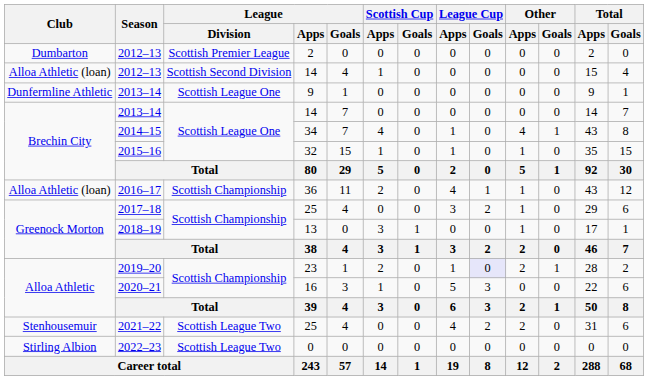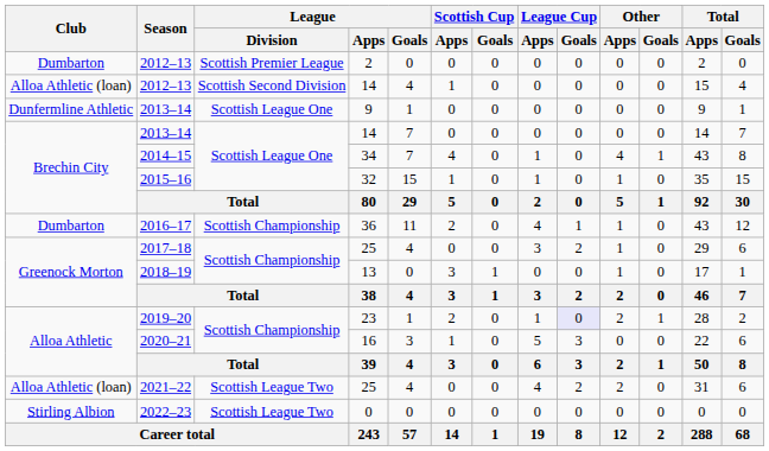 <table class="wikitable" style="text-align:center">
 <tr>
 <th rowspan="2">Club</th>
 <th rowspan="2">Season</th>
 <th colspan="3">League</th>
 <th colspan="2"><a href='#'>Scottish Cup</a></th>
 <th colspan="2"><a href='#'>League Cup</a></th>
 <th colspan="2">Other</th>
 <th colspan="2">Total</th>
 </tr>
 <tr>
 <th>Division</th>
 <th>Apps</th>
 <th>Goals</th>
 <th>Apps</th>
 <th>Goals</th>
 <th>Apps</th>
 <th>Goals</th>
 <th>Apps</th>
 <th>Goals</th>
 <th>Apps</th>
 <th>Goals</th>
 </tr>
 <tr>
 <td><a href='#'>Dumbarton</a></td>
 <td><a href='#'>2012–13</a></td>
 <td><a href='#'>Scottish Premier League</a></td>
 <td>2</td>
 <td>0</td>
 <td>0</td>
 <td>0</td>
 <td>0</td>
 <td>0</td>
 <td>0</td>
 <td>0</td>
 <td>2</td>
 <td>0</td>
 </tr>
 <tr>
 <td><a href='#'>Alloa Athletic</a> (loan)</td>
 <td><a href='#'>2012–13</a></td>
 <td><a href='#'>Scottish Second Division</a></td>
 <td>14</td>
 <td>4</td>
 <td>1</td>
 <td>0</td>
 <td>0</td>
 <td>0</td>
 <td>0</td>
 <td>0</td>
 <td>15</td>
 <td>4</td>
 </tr>
 <tr>
 <td><a href='#'>Dunfermline Athletic</a></td>
 <td><a href='#'>2013–14</a></td>
 <td><a href='#'>Scottish League One</a></td>
 <td>9</td>
 <td>1</td>
 <td>0</td>
 <td>0</td>
 <td>0</td>
 <td>0</td>
 <td>0</td>
 <td>0</td>
 <td>9</td>
 <td>1</td>
 </tr>
 <tr>
 <td rowspan="4"><a href='#'>Brechin City</a></td>
 <td><a href='#'>2013–14</a></td>
 <td rowspan="3"><a href='#'>Scottish League One</a></td>
 <td>14</td>
 <td>7</td>
 <td>0</td>
 <td>0</td>
 <td>0</td>
 <td>0</td>
 <td>0</td>
 <td>0</td>
 <td>14</td>
 <td>7</td>
 </tr>
 <tr>
 <td><a href='#'>2014–15</a></td>
 <td>34</td>
 <td>7</td>
 <td>4</td>
 <td>0</td>
 <td>1</td>
 <td>0</td>
 <td>4</td>
 <td>1</td>
 <td>43</td>
 <td>8</td>
 </tr>
 <tr>
 <td><a href='#'>2015–16</a></td>
 <td>32</td>
 <td>15</td>
 <td>1</td>
 <td>0</td>
 <td>1</td>
 <td>0</td>
 <td>1</td>
 <td>0</td>
 <td>35</td>
 <td>15</td>
 </tr>
 <tr>
 <th colspan="2">Total</th>
 <th>80</th>
 <th>29</th>
 <th>5</th>
 <th>0</th>
 <th>2</th>
 <th>0</th>
 <th>5</th>
 <th>1</th>
 <th>92</th>
 <th>30</th>
 </tr>
 <tr>
-<td><a href='#'>Alloa Athletic</a> (loan)</td>
+<td><a href='#'>Dumbarton</a></td>
 <td><a href='#'>2016–17</a></td>
 <td><a href='#'>Scottish Championship</a></td>
 <td>36</td>
 <td>11</td>
 <td>2</td>
 <td>0</td>
 <td>4</td>
 <td>1</td>
 <td>1</td>
 <td>0</td>
 <td>43</td>
 <td>12</td>
 </tr>
 <tr>
 <td rowspan="3"><a href='#'>Greenock Morton</a></td>
 <td><a href='#'>2017–18</a></td>
 <td rowspan=2><a href='#'>Scottish Championship</a></td>
 <td>25</td>
 <td>4</td>
 <td>0</td>
 <td>0</td>
 <td>3</td>
 <td>2</td>
 <td>1</td>
 <td>0</td>
 <td>29</td>
 <td>6</td>
 </tr>
 <tr>
 <td><a href='#'>2018–19</a></td>
 <td>13</td>
 <td>0</td>
 <td>3</td>
 <td>1</td>
 <td>0</td>
 <td>0</td>
 <td>1</td>
 <td>0</td>
 <td>17</td>
 <td>1</td>
 </tr>
 <tr>
 <th colspan=2>Total</th>
 <th>38</th>
 <th>4</th>
 <th>3</th>
 <th>1</th>
 <th>3</th>
 <th>2</th>
 <th>2</th>
 <th>0</th>
 <th>46</th>
 <th>7</th>
 </tr>
 <tr>
 <td rowspan="3"><a href='#'>Alloa Athletic</a></td>
 <td><a href='#'>2019–20</a></td>
 <td rowspan="2"><a href='#'>Scottish Championship</a></td>
 <td>23</td>
 <td>1</td>
 <td>2</td>
 <td>0</td>
 <td>1</td>
 <td style="background: lavender;">0</td>
 <td>2</td>
 <td>1</td>
 <td>28</td>
 <td>2</td>
 </tr>
 <tr>
 <td><a href='#'>2020–21</a></td>
 <td>16</td>
 <td>3</td>
 <td>1</td>
 <td>0</td>
 <td>5</td>
 <td>3</td>
 <td>0</td>
 <td>0</td>
 <td>22</td>
 <td>6</td>
 </tr>
 <tr>
 <th colspan="2">Total</th>
 <th>39</th>
 <th>4</th>
 <th>3</th>
 <th>0</th>
 <th>6</th>
 <th>3</th>
 <th>2</th>
 <th>1</th>
 <th>50</th>
 <th>8</th>
 </tr>
 <tr>
-<td><a href='#'>Stenhousemuir</a></td>
+<td><a href='#'>Alloa Athletic</a> (loan)</td>
 <td><a href='#'>2021–22</a></td>
 <td><a href='#'>Scottish League Two</a></td>
 <td>25</td>
 <td>4</td>
 <td>0</td>
 <td>0</td>
 <td>4</td>
 <td>2</td>
 <td>2</td>
 <td>0</td>
 <td>31</td>
 <td>6</td>
 </tr>
 <tr>
 <td><a href='#'>Stirling Albion</a></td>
 <td><a href='#'>2022–23</a></td>
 <td><a href='#'>Scottish League Two</a></td>
 <td>0</td>
 <td>0</td>
 <td>0</td>
 <td>0</td>
 <td>0</td>
 <td>0</td>
 <td>0</td>
 <td>0</td>
 <td>0</td>
 <td>0</td>
 </tr>
 <tr>
 <th colspan="3">Career total</th>
 <th>243</th>
 <th>57</th>
 <th>14</th>
 <th>1</th>
 <th>19</th>
 <th>8</th>
 <th>12</th>
 <th>2</th>
 <th>288</th>
 <th>68</th>
 </tr>
 </table>
